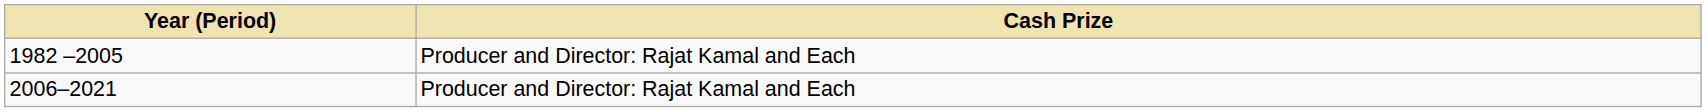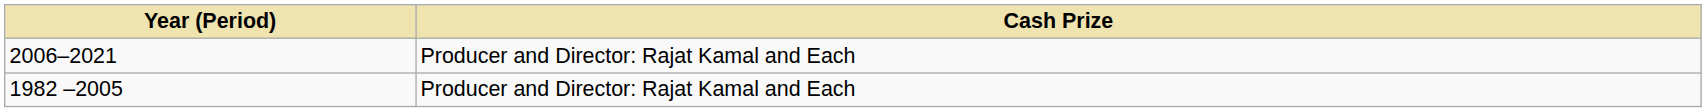 <table class="wikitable" style="width:80%">
 <tr>
 <th style="background-color:#EFE4B0;">Year (Period)</th>
 <th style="background-color:#EFE4B0;">Cash Prize</th>
 </tr>
 <tr>
+<td>2006–2021</td>
+<td>Producer and Director: Rajat Kamal and  Each</td>
+</tr>
+<tr>
 <td>1982 –2005</td>
 <td>Producer and Director: Rajat Kamal and  Each</td>
 </tr>
-<tr>
-<td>2006–2021</td>
-<td>Producer and Director: Rajat Kamal and  Each</td>
-</tr>
 </table>
